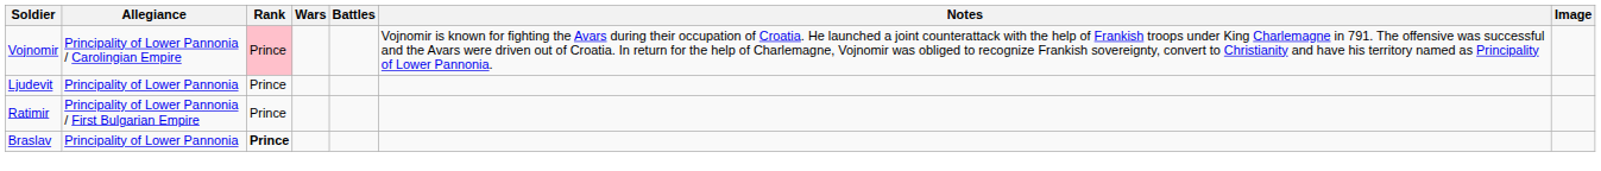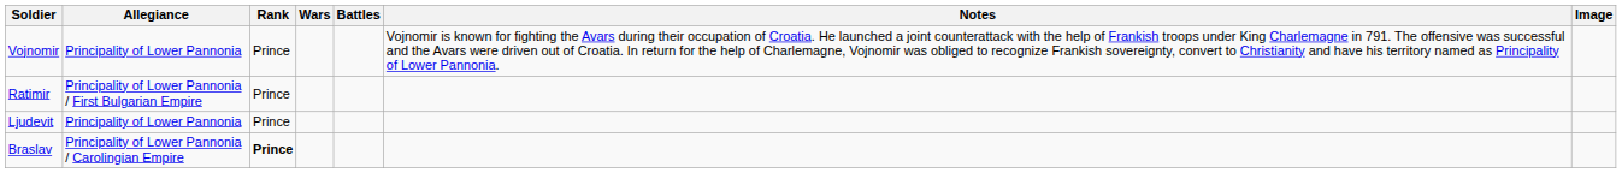 <table class="wikitable sortable">
 <tr>
 <th>Soldier</th>
 <th>Allegiance</th>
 <th>Rank</th>
 <th>Wars</th>
 <th>Battles</th>
 <th>Notes</th>
 <th class="unsortable">Image</th>
 </tr>
 <tr>
 <td><a href='#'>Vojnomir</a></td>
-<td><a href='#'>Principality of Lower Pannonia</a> / <a href='#'>Carolingian Empire</a></td>
-<td style="background: pink;">Prince</td>
+<td><a href='#'>Principality of Lower Pannonia</a></td>
+<td>Prince</td>
 <td></td>
 <td></td>
 <td>Vojnomir is known for fighting the <a href='#'>Avars</a> during their occupation of <a href='#'>Croatia</a>. He launched a joint counterattack with the help of <a href='#'>Frankish</a> troops under King <a href='#'>Charlemagne</a> in 791. The offensive was successful and the Avars were driven out of Croatia. In return for the help of Charlemagne, Vojnomir was obliged to recognize Frankish sovereignty, convert to <a href='#'>Christianity</a> and have his territory named as <a href='#'>Principality of Lower Pannonia</a>.</td>
+<td></td>
+</tr>
+<tr>
+<td><a href='#'>Ratimir</a></td>
+<td><a href='#'>Principality of Lower Pannonia</a> / <a href='#'>First Bulgarian Empire</a></td>
+<td>Prince</td>
+<td></td>
+<td></td>
+<td></td>
 <td></td>
 </tr>
 <tr>
 <td><a href='#'>Ljudevit</a></td>
 <td><a href='#'>Principality of Lower Pannonia</a></td>
 <td>Prince</td>
 <td></td>
 <td></td>
 <td></td>
 <td></td>
 </tr>
 <tr>
-<td><a href='#'>Ratimir</a></td>
-<td><a href='#'>Principality of Lower Pannonia</a> / <a href='#'>First Bulgarian Empire</a></td>
-<td>Prince</td>
-<td></td>
-<td></td>
-<td></td>
-<td></td>
-</tr>
-<tr>
 <td><a href='#'>Braslav</a></td>
-<td><a href='#'>Principality of Lower Pannonia</a></td>
+<td><a href='#'>Principality of Lower Pannonia</a> / <a href='#'>Carolingian Empire</a></td>
 <td><strong>Prince</strong></td>
 <td></td>
 <td></td>
 <td></td>
 <td></td>
 </tr>
 </table>
